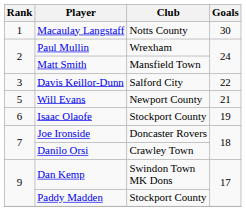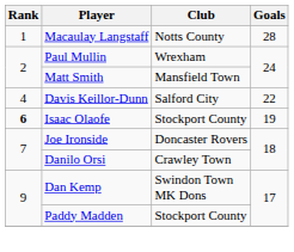 <table class="wikitable" style="text-align:center">
 <tr>
 <th>Rank</th>
 <th>Player</th>
 <th>Club</th>
 <th>Goals</th>
 </tr>
 <tr>
 <td rowspan="1">1</td>
 <td align=left> <a href='#'>Macaulay Langstaff</a></td>
 <td align=left>Notts County</td>
-<td rowspan="1">30</td>
+<td rowspan="1">28</td>
 </tr>
 <tr>
 <td rowspan="2">2</td>
 <td align=left> <a href='#'>Paul Mullin</a></td>
 <td align=left>Wrexham</td>
 <td rowspan="2">24</td>
 </tr>
 <tr>
 <td align=left> <a href='#'>Matt Smith</a></td>
 <td align=left>Mansfield Town</td>
 </tr>
 <tr>
-<td rowspan="1">3</td>
+<td rowspan="1">4</td>
 <td align=left> <a href='#'>Davis Keillor-Dunn</a></td>
 <td align=left>Salford City</td>
 <td rowspan="1">22</td>
 </tr>
 <tr>
-<td rowspan="1">5</td>
-<td align=left> <a href='#'>Will Evans</a></td>
-<td align=left>Newport County</td>
-<td rowspan="1">21</td>
-</tr>
-<tr>
-<td rowspan="1">6</td>
+<td rowspan="1"><strong>6</strong></td>
 <td align=left> <a href='#'>Isaac Olaofe</a></td>
 <td align=left>Stockport County</td>
 <td rowspan="1">19</td>
 </tr>
 <tr>
 <td rowspan="2">7</td>
 <td align=left> <a href='#'>Joe Ironside</a></td>
 <td align=left>Doncaster Rovers</td>
 <td rowspan="2">18</td>
 </tr>
 <tr>
 <td align=left> <a href='#'>Danilo Orsi</a></td>
 <td align=left>Crawley Town</td>
 </tr>
 <tr>
 <td rowspan="2">9</td>
 <td align=left> <a href='#'>Dan Kemp</a></td>
 <td align=left>Swindon Town <br> MK Dons</td>
 <td rowspan="2">17</td>
 </tr>
 <tr>
 <td align=left> <a href='#'>Paddy Madden</a></td>
 <td align=left>Stockport County</td>
 </tr>
 <tr>
 </tr>
 </table>
